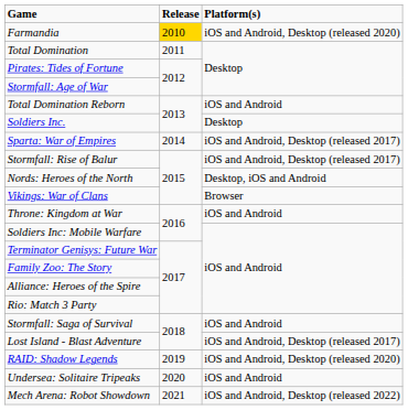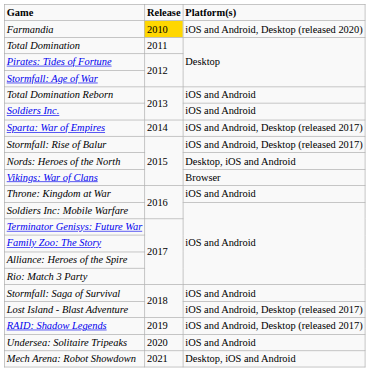 <table class="wikitable">
 <tr>
 <td><strong>Game</strong></td>
 <td><strong>Release</strong></td>
 <td><strong>Platform(s)</strong></td>
 </tr>
 <tr>
 <td><em>Farmandia</em></td>
 <td style="background: gold;">2010</td>
 <td>iOS and Android, Desktop (released 2020)</td>
 </tr>
 <tr>
 <td><em>Total Domination</em></td>
 <td>2011</td>
 <td rowspan="3">Desktop</td>
 </tr>
 <tr>
 <td><em><a href='#'>Pirates: Tides of Fortune</a></em></td>
 <td rowspan="2">2012</td>
 </tr>
 <tr>
 <td><em><a href='#'>Stormfall: Age of War</a></em></td>
 </tr>
 <tr>
 <td><em>Total Domination Reborn</em></td>
 <td rowspan="2">2013</td>
 <td>iOS and Android</td>
 </tr>
 <tr>
 <td><em><a href='#'>Soldiers Inc.</a></em></td>
-<td>Desktop</td>
+<td>iOS and Android</td>
 </tr>
 <tr>
 <td><em><a href='#'>Sparta: War of Empires</a></em></td>
 <td>2014</td>
 <td>iOS and Android, Desktop (released 2017)</td>
 </tr>
 <tr>
 <td><em>Stormfall: Rise of Balur</em></td>
 <td rowspan="3">2015</td>
 <td>iOS and Android, Desktop (released 2017)</td>
 </tr>
 <tr>
 <td><em>Nords: Heroes of the North</em></td>
 <td>Desktop, iOS and Android</td>
 </tr>
 <tr>
 <td><em><a href='#'>Vikings: War of Clans</a></em></td>
 <td>Browser</td>
 </tr>
 <tr>
 <td><em>Throne: Kingdom at War</em></td>
 <td rowspan="2">2016</td>
 <td>iOS and Android</td>
 </tr>
 <tr>
 <td><em>Soldiers Inc: Mobile Warfare</em></td>
 <td rowspan="5">iOS and Android</td>
 </tr>
 <tr>
 <td><em><a href='#'>Terminator Genisys: Future War</a></em></td>
 <td rowspan="4">2017</td>
 </tr>
 <tr>
 <td><em><a href='#'>Family Zoo: The Story</a></em></td>
 </tr>
 <tr>
 <td><em>Alliance: Heroes of the Spire</em></td>
 </tr>
 <tr>
 <td><em>Rio: Match 3 Party</em></td>
 </tr>
 <tr>
 <td><em>Stormfall: Saga of Survival</em></td>
 <td rowspan="2">2018</td>
 <td>iOS and Android</td>
 </tr>
 <tr>
 <td><em>Lost Island - Blast Adventure</em></td>
 <td>iOS and Android, Desktop (released 2017)</td>
 </tr>
 <tr>
 <td><em><a href='#'>RAID: Shadow Legends</a></em></td>
 <td>2019</td>
-<td>iOS and Android, Desktop (released 2020)</td>
+<td>iOS and Android, Desktop (released 2017)</td>
 </tr>
 <tr>
 <td><em>Undersea: Solitaire Tripeaks</em></td>
 <td>2020</td>
 <td>iOS and Android</td>
 </tr>
 <tr>
 <td><em>Mech Arena: Robot Showdown</em></td>
 <td>2021</td>
-<td>iOS and Android, Desktop (released 2022)</td>
+<td>Desktop, iOS and Android</td>
 </tr>
 </table>
